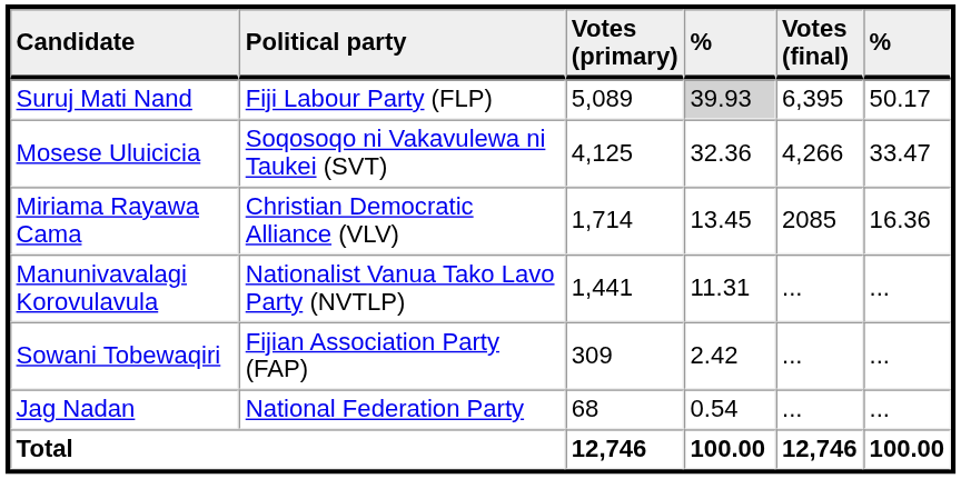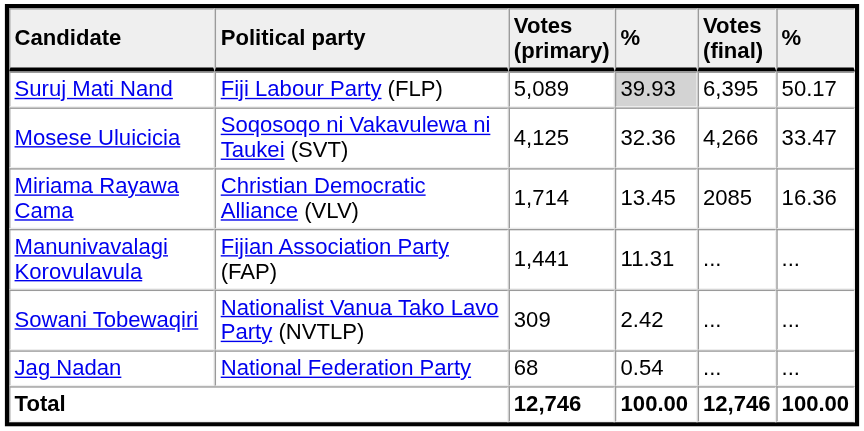 <table table width="70%" border="1" align="center" cellpadding=3 cellspacing=0 style="margin:5px; border:3px solid;">
 <tr>
 <td td width="27%" style="border-bottom:3px solid; background:#efefef;"><strong>Candidate</strong></td>
 <td td width="45%" style="border-bottom:3px solid; background:#efefef;"><strong>Political party</strong></td>
 <td td width="10%" style="border-bottom:3px solid; background:#efefef;"><strong>Votes<br>(primary)</strong></td>
 <td td width="10%" style="border-bottom:3px solid; background:#efefef;"><strong>%</strong></td>
 <td td width="4%" style="border-bottom:3px solid; background:#efefef;"><strong>Votes<br>(final)</strong></td>
 <td td width="4%" style="border-bottom:3px solid; background:#efefef;"><strong>%</strong></td>
 </tr>
 <tr>
 <td><a href='#'>Suruj Mati Nand</a></td>
 <td><a href='#'>Fiji Labour Party</a> (FLP)</td>
 <td>5,089</td>
 <td style="background: lightgrey;">39.93</td>
 <td>6,395</td>
 <td>50.17</td>
 </tr>
 <tr>
 <td><a href='#'>Mosese Uluicicia</a></td>
 <td><a href='#'>Soqosoqo ni Vakavulewa ni Taukei</a> (SVT)</td>
 <td>4,125</td>
 <td>32.36</td>
 <td>4,266</td>
 <td>33.47</td>
 </tr>
 <tr>
 <td><a href='#'>Miriama Rayawa Cama</a></td>
 <td><a href='#'>Christian Democratic Alliance</a> (VLV)</td>
 <td>1,714</td>
 <td>13.45</td>
 <td>2085</td>
 <td>16.36</td>
 </tr>
 <tr>
 <td><a href='#'>Manunivavalagi Korovulavula</a></td>
-<td><a href='#'>Nationalist Vanua Tako Lavo Party</a> (NVTLP)</td>
+<td><a href='#'>Fijian Association Party</a> (FAP)</td>
 <td>1,441</td>
 <td>11.31</td>
 <td>...</td>
 <td>...</td>
 </tr>
 <tr>
 <td><a href='#'>Sowani Tobewaqiri</a></td>
-<td><a href='#'>Fijian Association Party</a> (FAP)</td>
+<td><a href='#'>Nationalist Vanua Tako Lavo Party</a> (NVTLP)</td>
 <td>309</td>
 <td>2.42</td>
 <td>...</td>
 <td>...</td>
 </tr>
 <tr>
 <td><a href='#'>Jag Nadan</a></td>
 <td><a href='#'>National Federation Party</a></td>
 <td>68</td>
 <td>0.54</td>
 <td>...</td>
 <td>...</td>
 </tr>
 <tr>
 <td colspan=2><strong>Total</strong></td>
 <td><strong>12,746</strong></td>
 <td><strong>100.00</strong></td>
 <td><strong>12,746</strong></td>
 <td><strong>100.00</strong></td>
 </tr>
 <tr>
 </tr>
 </table>
